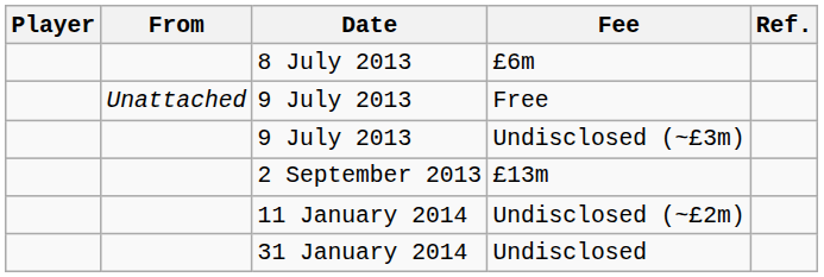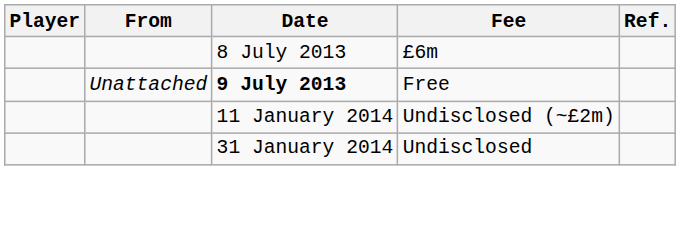 <table class="wikitable sortable">
 <tr>
 <th>Player</th>
 <th>From</th>
 <th>Date</th>
 <th>Fee</th>
 <th class=unsortable>Ref.</th>
 </tr>
 <tr>
 <td></td>
 <td></td>
 <td>8 July 2013</td>
 <td>£6m</td>
 <td align="center"></td>
 </tr>
 <tr>
 <td></td>
 <td><em>Unattached</em></td>
-<td>9 July 2013</td>
+<td><strong>9 July 2013</strong></td>
 <td>Free</td>
-<td align="center"></td>
-</tr>
-<tr>
-<td></td>
-<td></td>
-<td>9 July 2013</td>
-<td>Undisclosed (~£3m)</td>
-<td align="center"></td>
-</tr>
-<tr>
-<td></td>
-<td></td>
-<td>2 September 2013</td>
-<td>£13m</td>
 <td align="center"></td>
 </tr>
 <tr>
 <td></td>
 <td></td>
 <td>11 January 2014</td>
 <td>Undisclosed (~£2m)</td>
 <td align="center"></td>
 </tr>
 <tr>
 <td></td>
 <td></td>
 <td>31 January 2014</td>
 <td>Undisclosed</td>
 <td align="center"></td>
 </tr>
 </table>
